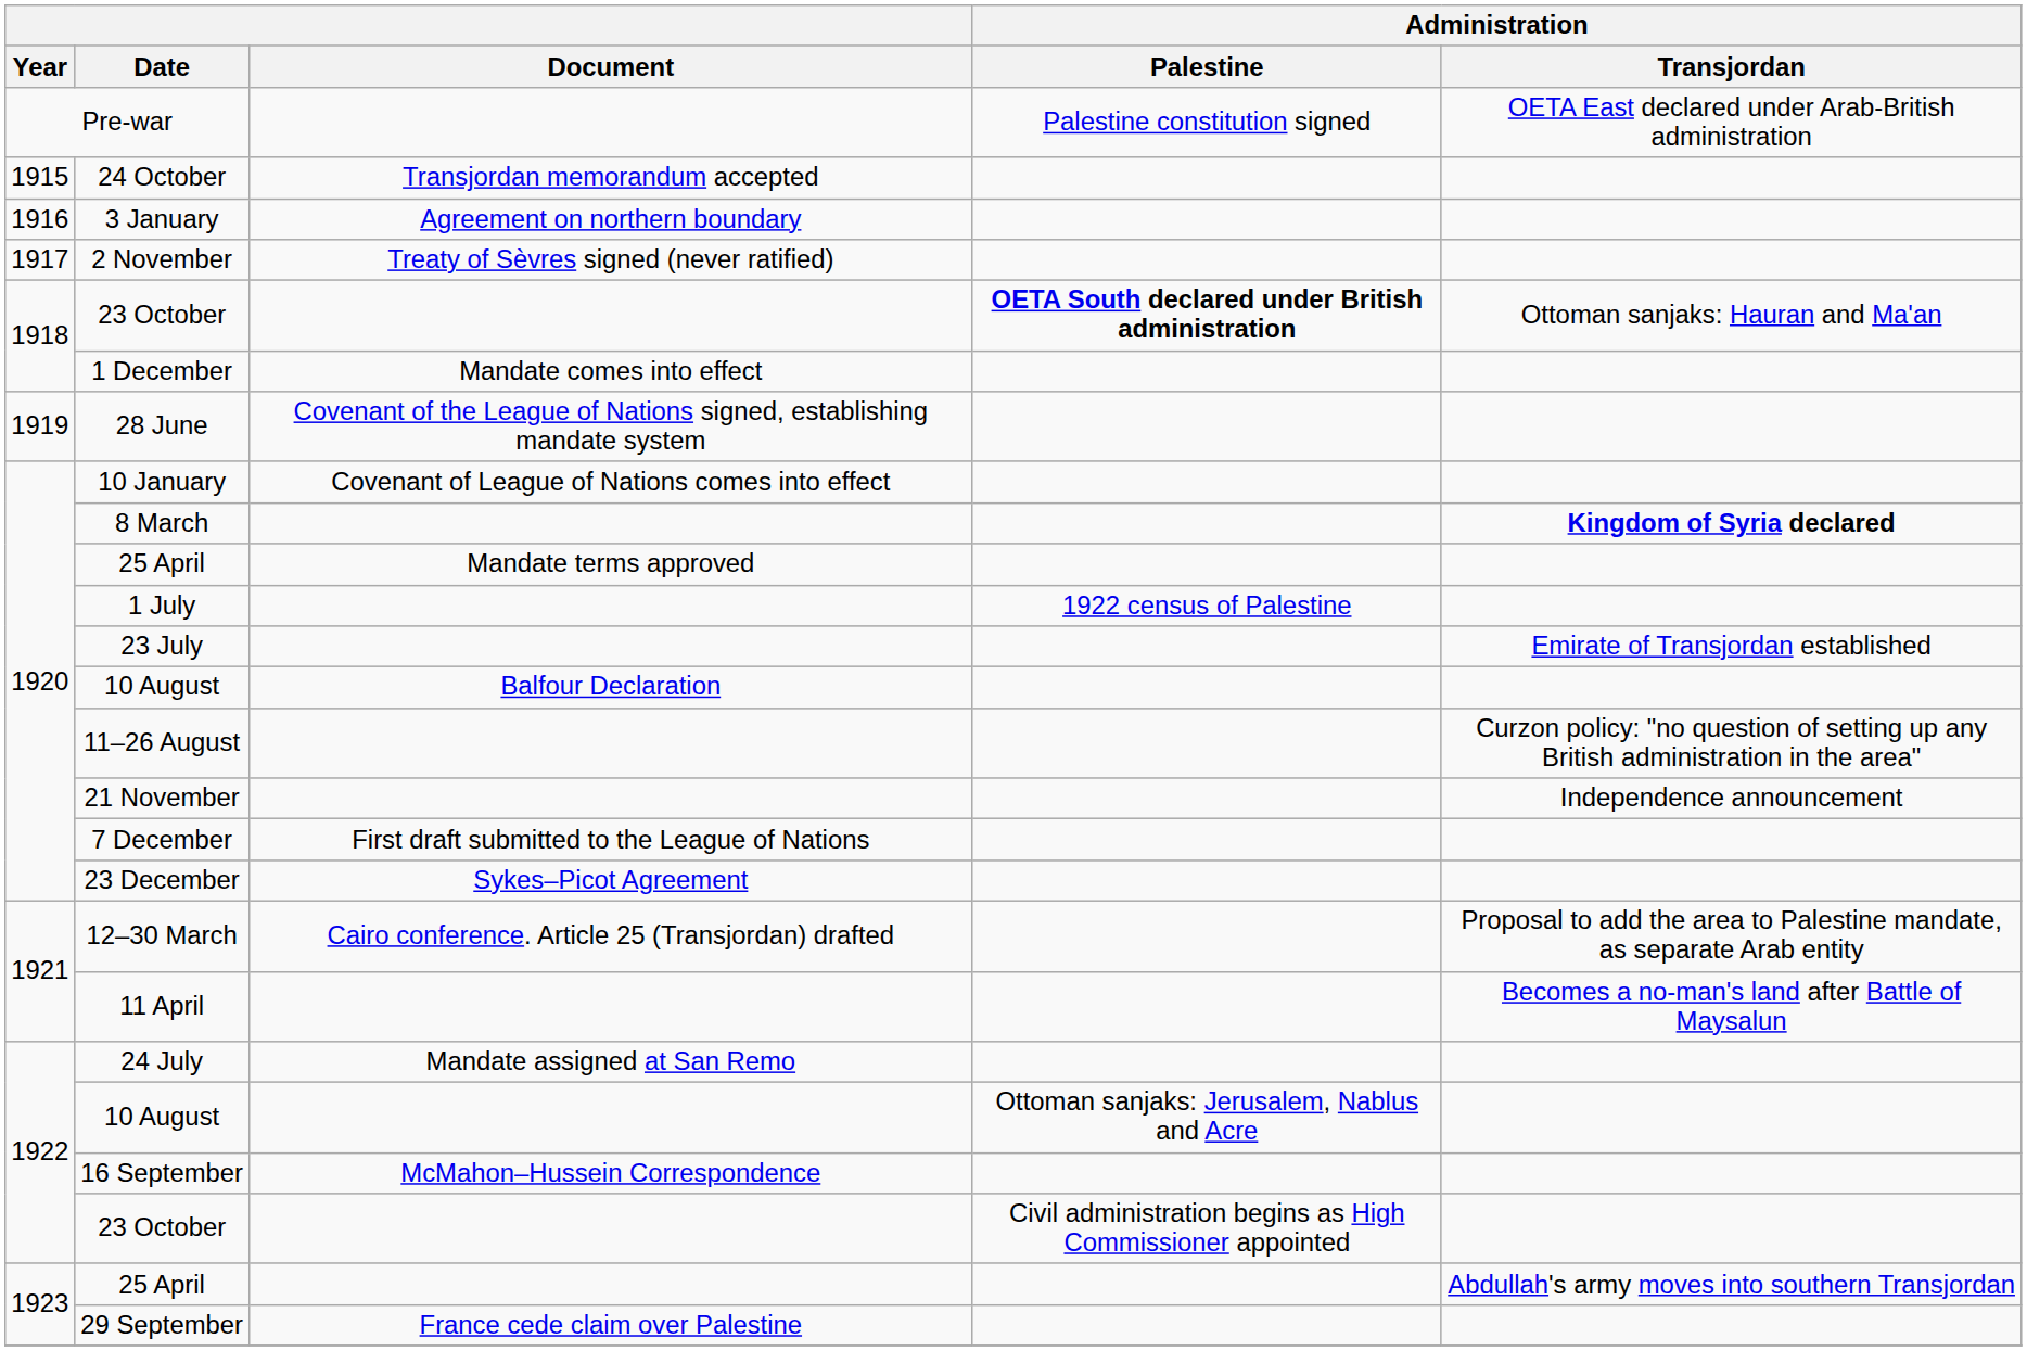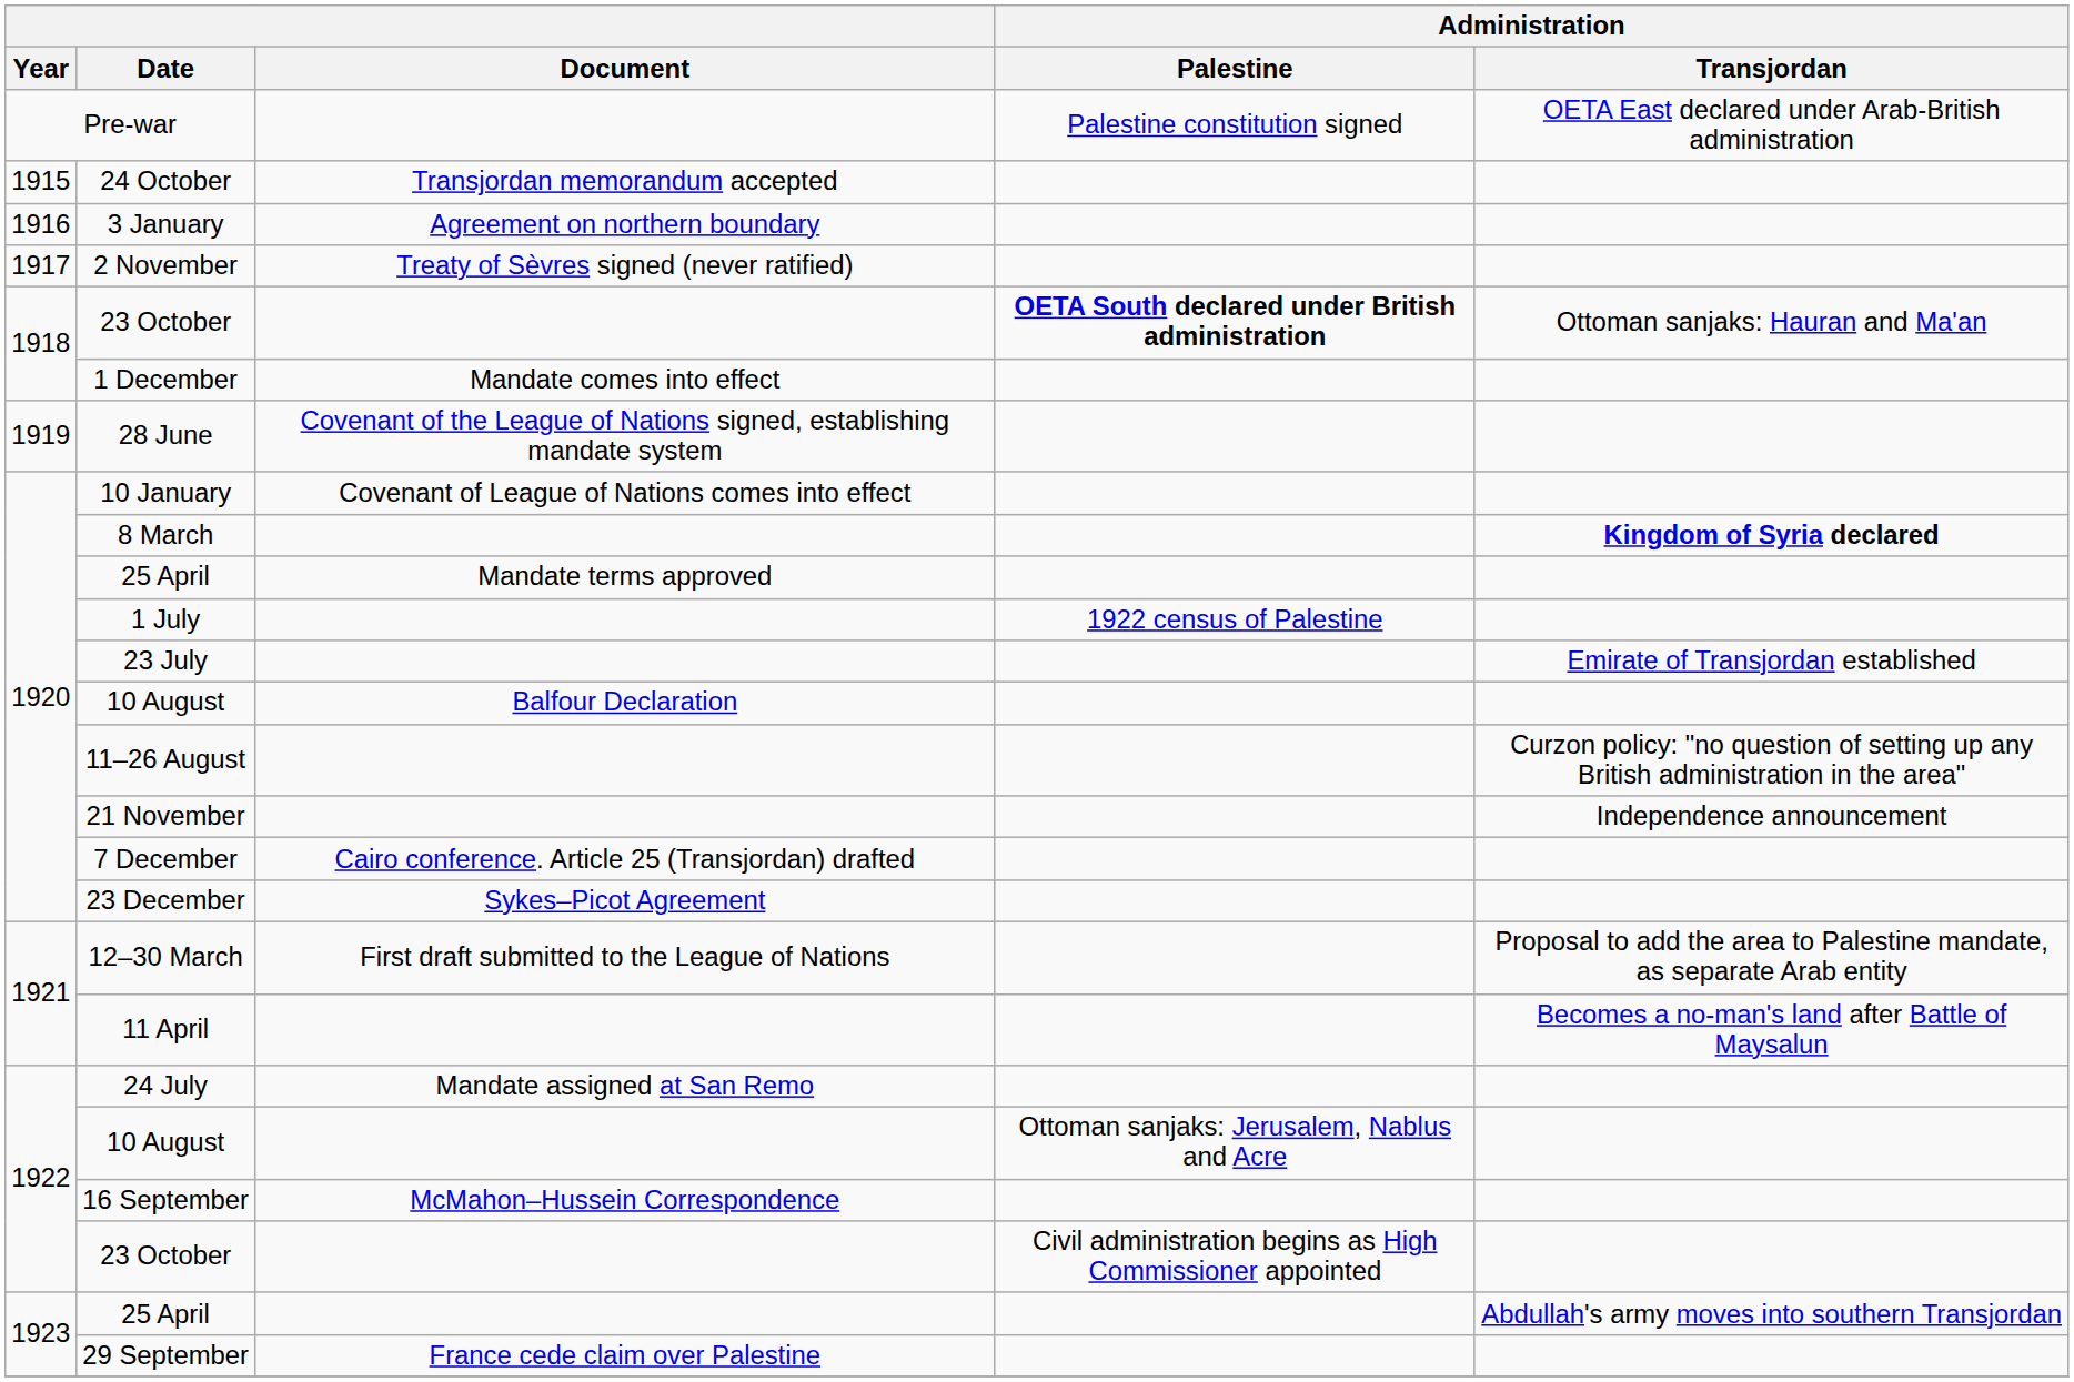 <table class="wikitable" style="text-align: center;">
 <tr>
 <th colspan="3"></th>
 <th colspan="2">Administration</th>
 </tr>
 <tr>
 <th scope="col">Year</th>
 <th scope="col">Date</th>
 <th scope="col">Document</th>
 <th scope="col">Palestine</th>
 <th colspan="2">Transjordan</th>
 </tr>
 <tr>
 <td colspan=2>Pre-war</td>
 <td></td>
 <td><a href='#'>Palestine constitution</a> signed</td>
 <td><a href='#'>OETA East</a> declared under Arab-British administration</td>
 </tr>
 <tr>
 <td>1915</td>
 <td>24 October</td>
 <td><a href='#'>Transjordan memorandum</a> accepted</td>
 <td></td>
 <td></td>
 </tr>
 <tr>
 <td>1916</td>
 <td>3 January</td>
 <td><a href='#'>Agreement on northern boundary</a></td>
 <td></td>
 <td></td>
 </tr>
 <tr>
 <td>1917</td>
 <td>2 November</td>
 <td><a href='#'>Treaty of Sèvres</a> signed (never ratified)</td>
 <td></td>
 <td></td>
 </tr>
 <tr>
 <td rowspan=2>1918</td>
 <td>23 October</td>
 <td></td>
 <td><strong><a href='#'>OETA South</a> declared under British administration</strong></td>
 <td>Ottoman sanjaks: <a href='#'>Hauran</a> and <a href='#'>Ma'an</a></td>
 </tr>
 <tr>
 <td>1 December</td>
 <td>Mandate comes into effect</td>
 <td></td>
 <td></td>
 </tr>
 <tr>
 <td>1919</td>
 <td>28 June</td>
 <td><a href='#'>Covenant of the League of Nations</a> signed, establishing mandate system</td>
 <td></td>
 <td></td>
 </tr>
 <tr>
 <td rowspan=10>1920</td>
 <td>10 January</td>
 <td>Covenant of League of Nations comes into effect</td>
 <td></td>
 <td></td>
 </tr>
 <tr>
 <td>8 March</td>
 <td></td>
 <td></td>
 <td><strong><a href='#'>Kingdom of Syria</a> declared</strong></td>
 </tr>
 <tr>
 <td>25 April</td>
 <td>Mandate terms approved</td>
 <td></td>
 <td></td>
 </tr>
 <tr>
 <td>1 July</td>
 <td></td>
 <td><a href='#'>1922 census of Palestine</a></td>
 <td></td>
 </tr>
 <tr>
 <td>23 July</td>
 <td></td>
 <td></td>
 <td><a href='#'>Emirate of Transjordan</a> established</td>
 </tr>
 <tr>
 <td>10 August</td>
 <td><a href='#'>Balfour Declaration</a></td>
 <td></td>
 <td></td>
 </tr>
 <tr>
 <td>11–26 August</td>
 <td></td>
 <td></td>
 <td>Curzon policy: "no question of setting up any British administration in the area"</td>
 </tr>
 <tr>
 <td style="white-space: nowrap;">21 November</td>
 <td></td>
 <td></td>
 <td>Independence announcement</td>
 </tr>
 <tr>
 <td>7 December</td>
-<td>First draft submitted to the League of Nations</td>
+<td style="white-space: nowrap;"><a href='#'>Cairo conference</a>. Article 25 (Transjordan) drafted</td>
 <td></td>
 <td></td>
 </tr>
 <tr>
 <td>23 December</td>
 <td><a href='#'>Sykes–Picot Agreement</a></td>
 <td></td>
 <td></td>
 </tr>
 <tr>
 <td rowspan=2>1921</td>
 <td>12–30 March</td>
-<td style="white-space: nowrap;"><a href='#'>Cairo conference</a>. Article 25 (Transjordan) drafted</td>
+<td>First draft submitted to the League of Nations</td>
 <td></td>
 <td>Proposal to add the area to Palestine mandate, as separate Arab entity</td>
 </tr>
 <tr>
 <td>11 April</td>
 <td></td>
 <td></td>
 <td><a href='#'>Becomes a no-man's land</a> after <a href='#'>Battle of Maysalun</a></td>
 </tr>
 <tr>
 <td rowspan=4>1922</td>
 <td>24 July</td>
 <td>Mandate assigned <a href='#'>at San Remo</a></td>
 <td></td>
 <td></td>
 </tr>
 <tr>
 <td>10 August</td>
 <td></td>
 <td>Ottoman sanjaks: <a href='#'>Jerusalem</a>, <a href='#'>Nablus</a> and <a href='#'>Acre</a></td>
 <td></td>
 </tr>
 <tr>
 <td style="white-space: nowrap;">16 September</td>
 <td><a href='#'>McMahon–Hussein Correspondence</a></td>
 <td></td>
 <td></td>
 </tr>
 <tr>
 <td style="white-space: nowrap;">23 October</td>
 <td></td>
 <td>Civil administration begins as <a href='#'>High Commissioner</a> appointed</td>
 <td></td>
 </tr>
 <tr>
 <td rowspan=2>1923</td>
 <td>25 April</td>
 <td></td>
 <td></td>
 <td><a href='#'>Abdullah</a>'s army <a href='#'>moves into southern Transjordan</a></td>
 </tr>
 <tr>
 <td>29 September</td>
 <td><a href='#'>France cede claim over Palestine</a></td>
 <td></td>
 <td></td>
 </tr>
 <tr>
 </tr>
 </table>
